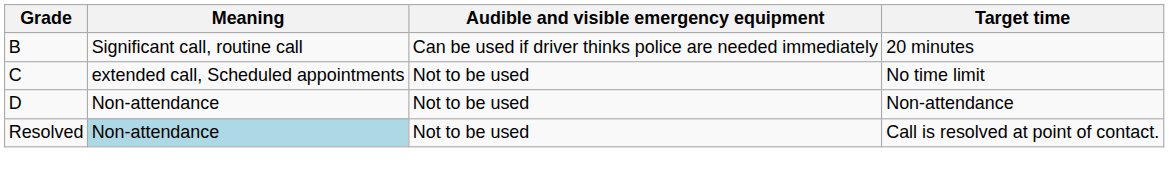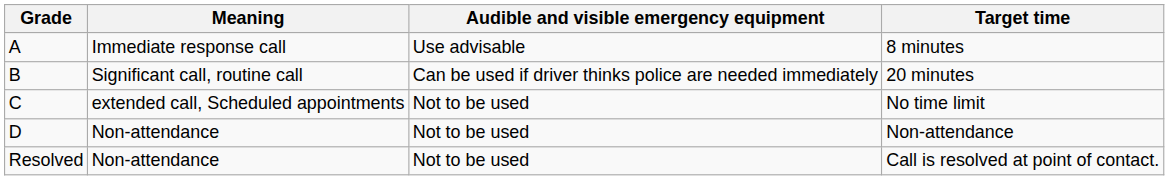 <table class=wikitable>
 <tr>
 <th>Grade</th>
 <th>Meaning</th>
 <th>Audible and visible emergency equipment</th>
 <th>Target time</th>
+</tr>
+<tr>
+<td>A</td>
+<td>Immediate response call</td>
+<td>Use advisable</td>
+<td>8 minutes</td>
 </tr>
 <tr>
 <td>B</td>
 <td>Significant call, routine call</td>
 <td>Can be used if driver thinks police are needed immediately</td>
 <td>20 minutes</td>
 </tr>
 <tr>
 <td>C</td>
 <td>extended call, Scheduled appointments</td>
 <td>Not to be used</td>
 <td>No time limit</td>
 </tr>
 <tr>
 <td>D</td>
 <td>Non-attendance</td>
 <td>Not to be used</td>
 <td>Non-attendance</td>
 </tr>
 <tr>
 <td>Resolved</td>
-<td style="background: lightblue;">Non-attendance</td>
+<td>Non-attendance</td>
 <td>Not to be used</td>
 <td>Call is resolved at point of contact.</td>
 </tr>
 </table>
